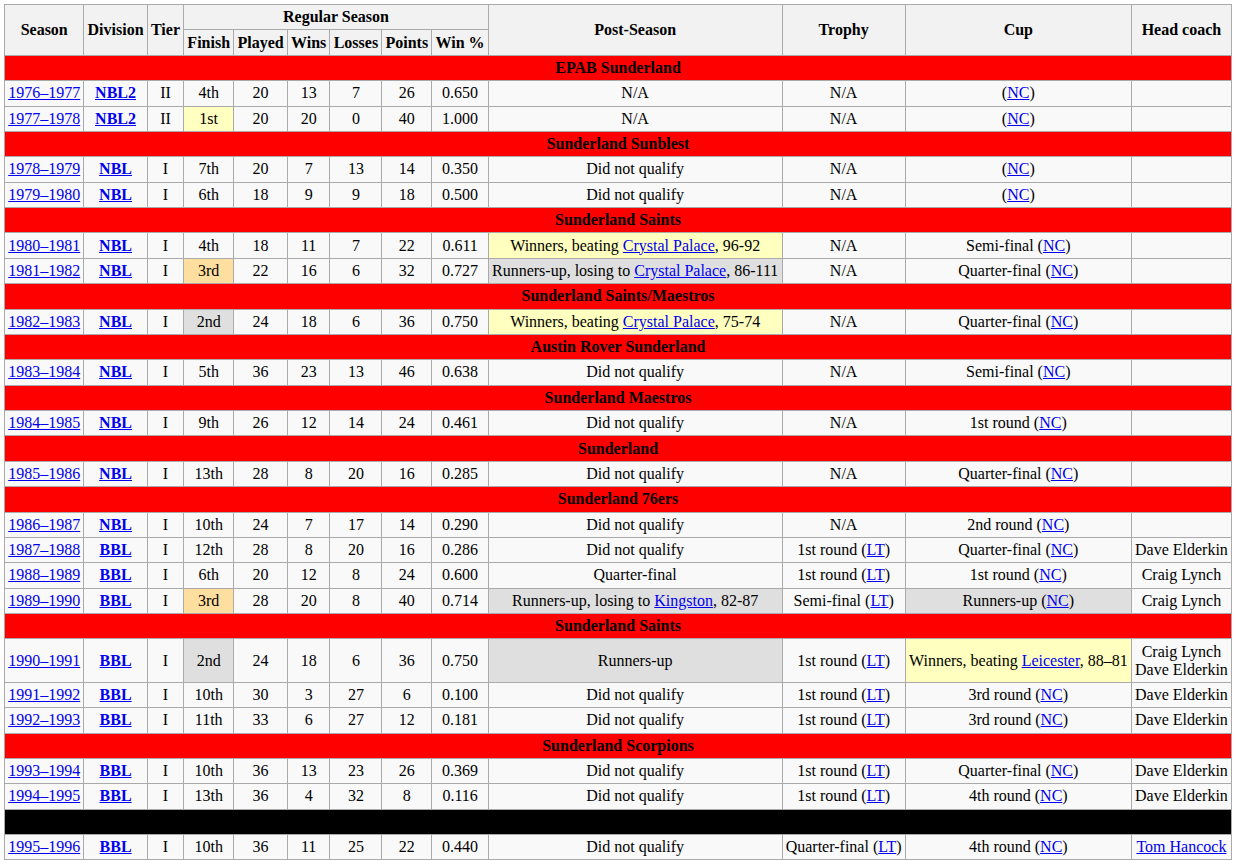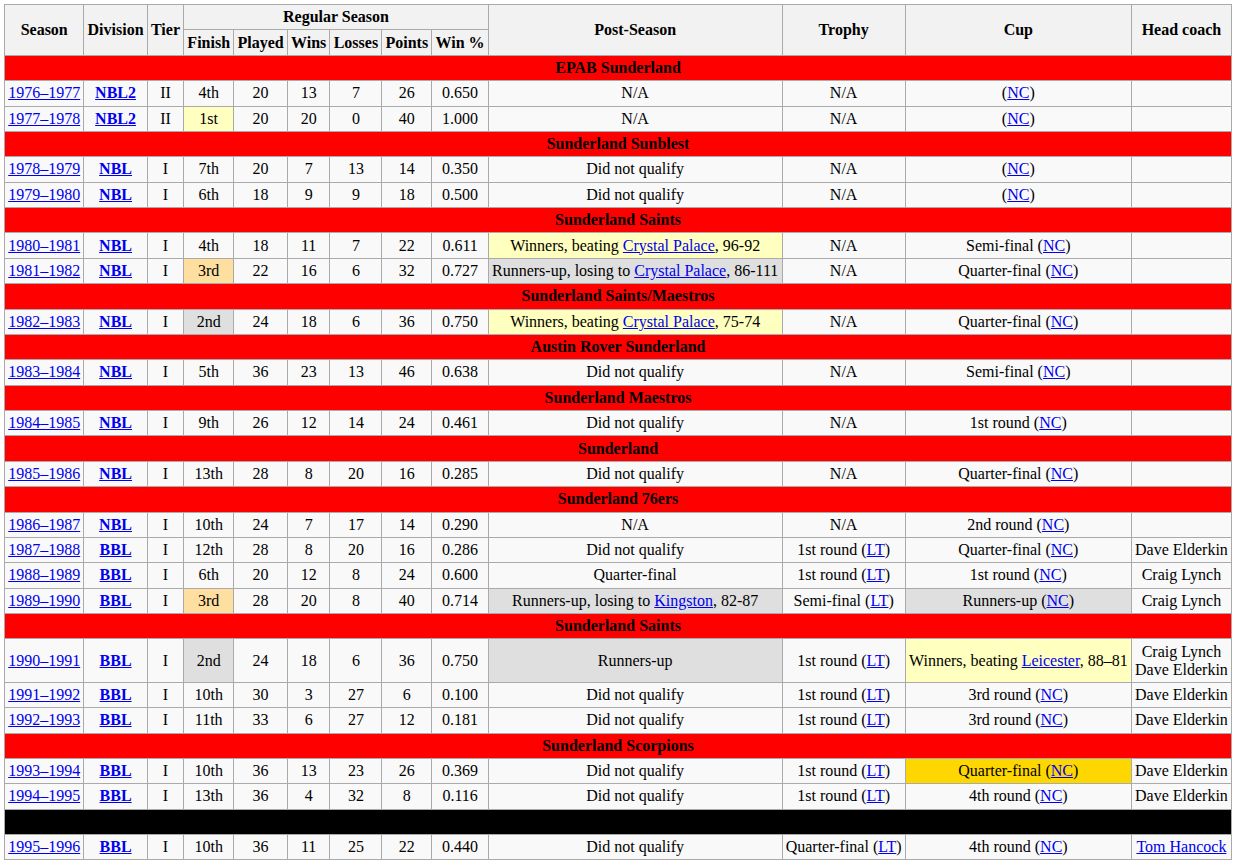 <table class="wikitable mw-collapsible mw-collapsed";>
 <tr>
 </tr>
 <tr bgcolor="#efefef">
 <th rowspan="2">Season</th>
 <th rowspan="2">Division</th>
 <th rowspan="2">Tier</th>
 <th colspan="6">Regular Season</th>
 <th rowspan="2">Post-Season</th>
 <th rowspan="2">Trophy</th>
 <th rowspan="2">Cup</th>
 <th rowspan="2">Head coach</th>
 </tr>
 <tr>
 <th>Finish</th>
 <th>Played</th>
 <th>Wins</th>
 <th>Losses</th>
 <th>Points</th>
 <th>Win %</th>
 </tr>
 <tr>
 <td colspan="13" align="center" bgcolor="#ff0000"><span><strong>EPAB Sunderland</strong></span></td>
 </tr>
 <tr>
 <td style="text-align:center;"><a href='#'>1976–1977</a></td>
 <td style="text-align:center;"><strong><a href='#'>NBL2</a></strong></td>
 <td style="text-align:center;">II</td>
 <td style="text-align:center;">4th</td>
 <td style="text-align:center;">20</td>
 <td style="text-align:center;">13</td>
 <td style="text-align:center;">7</td>
 <td style="text-align:center;">26</td>
 <td style="text-align:center;">0.650</td>
 <td style="text-align:center;">N/A</td>
 <td style="text-align:center;">N/A</td>
 <td style="text-align:center;">(<a href='#'>NC</a>)</td>
 <td style="text-align:center;"></td>
 </tr>
 <tr>
 <td style="text-align:center;"><a href='#'>1977–1978</a></td>
 <td style="text-align:center;"><strong><a href='#'>NBL2</a></strong></td>
 <td style="text-align:center;">II</td>
 <td style="text-align:center;" bgcolor=#FFFFBF>1st</td>
 <td style="text-align:center;">20</td>
 <td style="text-align:center;">20</td>
 <td style="text-align:center;">0</td>
 <td style="text-align:center;">40</td>
 <td style="text-align:center;">1.000</td>
 <td style="text-align:center;">N/A</td>
 <td style="text-align:center;">N/A</td>
 <td style="text-align:center;">(<a href='#'>NC</a>)</td>
 <td style="text-align:center;"></td>
 </tr>
 <tr>
 </tr>
 <tr>
 <td colspan="13" align="center" bgcolor="#ff0000"><span><strong>Sunderland Sunblest</strong></span></td>
 </tr>
 <tr>
 <td style="text-align:center;"><a href='#'>1978–1979</a></td>
 <td style="text-align:center;"><strong><a href='#'>NBL</a></strong></td>
 <td style="text-align:center;">I</td>
 <td style="text-align:center;">7th</td>
 <td style="text-align:center;">20</td>
 <td style="text-align:center;">7</td>
 <td style="text-align:center;">13</td>
 <td style="text-align:center;">14</td>
 <td style="text-align:center;">0.350</td>
 <td style="text-align:center;">Did not qualify</td>
 <td style="text-align:center;">N/A</td>
 <td style="text-align:center;">(<a href='#'>NC</a>)</td>
 <td style="text-align:center;"></td>
 </tr>
 <tr>
 <td style="text-align:center;"><a href='#'>1979–1980</a></td>
 <td style="text-align:center;"><strong><a href='#'>NBL</a></strong></td>
 <td style="text-align:center;">I</td>
 <td style="text-align:center;">6th</td>
 <td style="text-align:center;">18</td>
 <td style="text-align:center;">9</td>
 <td style="text-align:center;">9</td>
 <td style="text-align:center;">18</td>
 <td style="text-align:center;">0.500</td>
 <td style="text-align:center;">Did not qualify</td>
 <td style="text-align:center;">N/A</td>
 <td style="text-align:center;">(<a href='#'>NC</a>)</td>
 <td style="text-align:center;"></td>
 </tr>
 <tr>
 </tr>
 <tr>
 <td colspan="13" align="center" bgcolor="#ff0000"><span><strong>Sunderland Saints</strong></span></td>
 </tr>
 <tr>
 <td style="text-align:center;"><a href='#'>1980–1981</a></td>
 <td style="text-align:center;"><strong><a href='#'>NBL</a></strong></td>
 <td style="text-align:center;">I</td>
 <td style="text-align:center;">4th</td>
 <td style="text-align:center;">18</td>
 <td style="text-align:center;">11</td>
 <td style="text-align:center;">7</td>
 <td style="text-align:center;">22</td>
 <td style="text-align:center;">0.611</td>
 <td style="text-align:center;" bgcolor=#FFFFBF>Winners, beating <a href='#'>Crystal Palace</a>, 96-92</td>
 <td style="text-align:center;">N/A</td>
 <td style="text-align:center;">Semi-final (<a href='#'>NC</a>)</td>
 <td style="text-align:center;"></td>
 </tr>
 <tr>
 <td style="text-align:center;"><a href='#'>1981–1982</a></td>
 <td style="text-align:center;"><strong><a href='#'>NBL</a></strong></td>
 <td style="text-align:center;">I</td>
 <td style="text-align:center;" bgcolor=#FFDF9F>3rd</td>
 <td style="text-align:center;">22</td>
 <td style="text-align:center;">16</td>
 <td style="text-align:center;">6</td>
 <td style="text-align:center;">32</td>
 <td style="text-align:center;">0.727</td>
 <td style="text-align:center;" bgcolor=#DFDFDF>Runners-up, losing to <a href='#'>Crystal Palace</a>, 86-111</td>
 <td style="text-align:center;">N/A</td>
 <td style="text-align:center;">Quarter-final (<a href='#'>NC</a>)</td>
 <td style="text-align:center;"></td>
 </tr>
 <tr>
 </tr>
 <tr>
 <td colspan="13" align="center" bgcolor="#ff0000"><span><strong>Sunderland Saints/Maestros</strong></span></td>
 </tr>
 <tr>
 <td style="text-align:center;"><a href='#'>1982–1983</a></td>
 <td style="text-align:center;"><strong><a href='#'>NBL</a></strong></td>
 <td style="text-align:center;">I</td>
 <td style="text-align:center;" bgcolor=#DFDFDF>2nd</td>
 <td style="text-align:center;">24</td>
 <td style="text-align:center;">18</td>
 <td style="text-align:center;">6</td>
 <td style="text-align:center;">36</td>
 <td style="text-align:center;">0.750</td>
 <td style="text-align:center;" bgcolor=#FFFFBF>Winners, beating <a href='#'>Crystal Palace</a>, 75-74</td>
 <td style="text-align:center;">N/A</td>
 <td style="text-align:center;">Quarter-final (<a href='#'>NC</a>)</td>
 <td style="text-align:center;"></td>
 </tr>
 <tr>
 </tr>
 <tr>
 <td colspan="13" align="center" bgcolor="#ff0000"><span><strong>Austin Rover Sunderland</strong></span></td>
 </tr>
 <tr>
 <td style="text-align:center;"><a href='#'>1983–1984</a></td>
 <td style="text-align:center;"><strong><a href='#'>NBL</a></strong></td>
 <td style="text-align:center;">I</td>
 <td style="text-align:center;">5th</td>
 <td style="text-align:center;">36</td>
 <td style="text-align:center;">23</td>
 <td style="text-align:center;">13</td>
 <td style="text-align:center;">46</td>
 <td style="text-align:center;">0.638</td>
 <td style="text-align:center;">Did not qualify</td>
 <td style="text-align:center;">N/A</td>
 <td style="text-align:center;">Semi-final (<a href='#'>NC</a>)</td>
 <td style="text-align:center;"></td>
 </tr>
 <tr>
 <td colspan="13" align="center" bgcolor="#ff0000"><span><strong>Sunderland Maestros</strong></span></td>
 </tr>
 <tr>
 <td style="text-align:center;"><a href='#'>1984–1985</a></td>
 <td style="text-align:center;"><strong><a href='#'>NBL</a></strong></td>
 <td style="text-align:center;">I</td>
 <td style="text-align:center;">9th</td>
 <td style="text-align:center;">26</td>
 <td style="text-align:center;">12</td>
 <td style="text-align:center;">14</td>
 <td style="text-align:center;">24</td>
 <td style="text-align:center;">0.461</td>
 <td style="text-align:center;">Did not qualify</td>
 <td style="text-align:center;">N/A</td>
 <td style="text-align:center;">1st round (<a href='#'>NC</a>)</td>
 <td style="text-align:center;"></td>
 </tr>
 <tr>
 <td colspan="13" align="center" bgcolor="#ff0000"><span><strong>Sunderland</strong></span></td>
 </tr>
 <tr>
 <td style="text-align:center;"><a href='#'>1985–1986</a></td>
 <td style="text-align:center;"><strong><a href='#'>NBL</a></strong></td>
 <td style="text-align:center;">I</td>
 <td style="text-align:center;">13th</td>
 <td style="text-align:center;">28</td>
 <td style="text-align:center;">8</td>
 <td style="text-align:center;">20</td>
 <td style="text-align:center;">16</td>
 <td style="text-align:center;">0.285</td>
 <td style="text-align:center;">Did not qualify</td>
 <td style="text-align:center;">N/A</td>
 <td style="text-align:center;">Quarter-final (<a href='#'>NC</a>)</td>
 <td style="text-align:center;"></td>
 </tr>
 <tr>
 <td colspan="13" align="center" bgcolor="#ff0000"><span><strong>Sunderland 76ers</strong></span></td>
 </tr>
 <tr>
 <td style="text-align:center;"><a href='#'>1986–1987</a></td>
 <td style="text-align:center;"><strong><a href='#'>NBL</a></strong></td>
 <td style="text-align:center;">I</td>
 <td style="text-align:center;">10th</td>
 <td style="text-align:center;">24</td>
 <td style="text-align:center;">7</td>
 <td style="text-align:center;">17</td>
 <td style="text-align:center;">14</td>
 <td style="text-align:center;">0.290</td>
-<td style="text-align:center;">Did not qualify</td>
+<td style="text-align:center;">N/A</td>
 <td style="text-align:center;">N/A</td>
 <td style="text-align:center;">2nd round (<a href='#'>NC</a>)</td>
 <td style="text-align:center;"></td>
 </tr>
 <tr>
 <td style="text-align:center;"><a href='#'>1987–1988</a></td>
 <td style="text-align:center;"><strong><a href='#'>BBL</a></strong></td>
 <td style="text-align:center;">I</td>
 <td style="text-align:center;">12th</td>
 <td style="text-align:center;">28</td>
 <td style="text-align:center;">8</td>
 <td style="text-align:center;">20</td>
 <td style="text-align:center;">16</td>
 <td style="text-align:center;">0.286</td>
 <td style="text-align:center;">Did not qualify</td>
 <td style="text-align:center;">1st round (<a href='#'>LT</a>)</td>
 <td style="text-align:center;">Quarter-final (<a href='#'>NC</a>)</td>
 <td style="text-align:center;">Dave Elderkin</td>
 </tr>
 <tr>
 <td style="text-align:center;"><a href='#'>1988–1989</a></td>
 <td style="text-align:center;"><strong><a href='#'>BBL</a></strong></td>
 <td style="text-align:center;">I</td>
 <td style="text-align:center;">6th</td>
 <td style="text-align:center;">20</td>
 <td style="text-align:center;">12</td>
 <td style="text-align:center;">8</td>
 <td style="text-align:center;">24</td>
 <td style="text-align:center;">0.600</td>
 <td style="text-align:center;">Quarter-final</td>
 <td style="text-align:center;">1st round (<a href='#'>LT</a>)</td>
 <td style="text-align:center;">1st round (<a href='#'>NC</a>)</td>
 <td style="text-align:center;">Craig Lynch</td>
 </tr>
 <tr>
 <td style="text-align:center;"><a href='#'>1989–1990</a></td>
 <td style="text-align:center;"><strong><a href='#'>BBL</a></strong></td>
 <td style="text-align:center;">I</td>
 <td style="text-align:center;" bgcolor=#FFDF9F>3rd</td>
 <td style="text-align:center;">28</td>
 <td style="text-align:center;">20</td>
 <td style="text-align:center;">8</td>
 <td style="text-align:center;">40</td>
 <td style="text-align:center;">0.714</td>
 <td style="text-align:center;" bgcolor=#DFDFDF>Runners-up, losing to <a href='#'>Kingston</a>, 82-87</td>
 <td style="text-align:center;">Semi-final (<a href='#'>LT</a>)</td>
 <td style="text-align:center;" bgcolor=#DFDFDF>Runners-up (<a href='#'>NC</a>)</td>
 <td style="text-align:center;">Craig Lynch</td>
 </tr>
 <tr>
 <td colspan="13" align="center" bgcolor="#ff0000"><span><strong>Sunderland Saints</strong></span></td>
 </tr>
 <tr>
 <td style="text-align:center;"><a href='#'>1990–1991</a></td>
 <td style="text-align:center;"><strong><a href='#'>BBL</a></strong></td>
 <td style="text-align:center;">I</td>
 <td style="text-align:center;" bgcolor=#DFDFDF>2nd</td>
 <td style="text-align:center;">24</td>
 <td style="text-align:center;">18</td>
 <td style="text-align:center;">6</td>
 <td style="text-align:center;">36</td>
 <td style="text-align:center;">0.750</td>
 <td style="text-align:center;" bgcolor=#DFDFDF>Runners-up</td>
 <td style="text-align:center;">1st round (<a href='#'>LT</a>)</td>
 <td style="text-align:center;" bgcolor=#FFFFBF>Winners, beating <a href='#'>Leicester</a>, 88–81</td>
 <td style="text-align:center;">Craig Lynch <br> Dave Elderkin</td>
 </tr>
 <tr>
 <td style="text-align:center;"><a href='#'>1991–1992</a></td>
 <td style="text-align:center;"><strong><a href='#'>BBL</a></strong></td>
 <td style="text-align:center;">I</td>
 <td style="text-align:center;">10th</td>
 <td style="text-align:center;">30</td>
 <td style="text-align:center;">3</td>
 <td style="text-align:center;">27</td>
 <td style="text-align:center;">6</td>
 <td style="text-align:center;">0.100</td>
 <td style="text-align:center;">Did not qualify</td>
 <td style="text-align:center;">1st round (<a href='#'>LT</a>)</td>
 <td style="text-align:center;">3rd round (<a href='#'>NC</a>)</td>
 <td style="text-align:center;">Dave Elderkin</td>
 </tr>
 <tr>
 <td style="text-align:center;"><a href='#'>1992–1993</a></td>
 <td style="text-align:center;"><strong><a href='#'>BBL</a></strong></td>
 <td style="text-align:center;">I</td>
 <td style="text-align:center;">11th</td>
 <td style="text-align:center;">33</td>
 <td style="text-align:center;">6</td>
 <td style="text-align:center;">27</td>
 <td style="text-align:center;">12</td>
 <td style="text-align:center;">0.181</td>
 <td style="text-align:center;">Did not qualify</td>
 <td style="text-align:center;">1st round (<a href='#'>LT</a>)</td>
 <td style="text-align:center;">3rd round (<a href='#'>NC</a>)</td>
 <td style="text-align:center;">Dave Elderkin</td>
 </tr>
 <tr>
 <td colspan="13" align="center" bgcolor="#ff0000"><span><strong>Sunderland Scorpions</strong></span></td>
 </tr>
 <tr>
 <td style="text-align:center;"><a href='#'>1993–1994</a></td>
 <td style="text-align:center;"><strong><a href='#'>BBL</a></strong></td>
 <td style="text-align:center;">I</td>
 <td style="text-align:center;">10th</td>
 <td style="text-align:center;">36</td>
 <td style="text-align:center;">13</td>
 <td style="text-align:center;">23</td>
 <td style="text-align:center;">26</td>
 <td style="text-align:center;">0.369</td>
 <td style="text-align:center;">Did not qualify</td>
 <td style="text-align:center;">1st round (<a href='#'>LT</a>)</td>
-<td style="text-align:center;">Quarter-final (<a href='#'>NC</a>)</td>
+<td style="background: gold; text-align:center;">Quarter-final (<a href='#'>NC</a>)</td>
 <td style="text-align:center;">Dave Elderkin</td>
 </tr>
 <tr>
 <td style="text-align:center;"><a href='#'>1994–1995</a></td>
 <td style="text-align:center;"><strong><a href='#'>BBL</a></strong></td>
 <td style="text-align:center;">I</td>
 <td style="text-align:center;">13th</td>
 <td style="text-align:center;">36</td>
 <td style="text-align:center;">4</td>
 <td style="text-align:center;">32</td>
 <td style="text-align:center;">8</td>
 <td style="text-align:center;">0.116</td>
 <td style="text-align:center;">Did not qualify</td>
 <td style="text-align:center;">1st round (<a href='#'>LT</a>)</td>
 <td style="text-align:center;">4th round (<a href='#'>NC</a>)</td>
 <td style="text-align:center;">Dave Elderkin</td>
 </tr>
 <tr>
 <td colspan="13" align="center" bgcolor="#000000"><span><strong>Newcastle Comets</strong></span></td>
 </tr>
 <tr>
 <td style="text-align:center;"><a href='#'>1995–1996</a></td>
 <td style="text-align:center;"><strong><a href='#'>BBL</a></strong></td>
 <td style="text-align:center;">I</td>
 <td style="text-align:center;">10th</td>
 <td style="text-align:center;">36</td>
 <td style="text-align:center;">11</td>
 <td style="text-align:center;">25</td>
 <td style="text-align:center;">22</td>
 <td style="text-align:center;">0.440</td>
 <td style="text-align:center;">Did not qualify</td>
 <td style="text-align:center;">Quarter-final (<a href='#'>LT</a>)</td>
 <td style="text-align:center;">4th round (<a href='#'>NC</a>)</td>
 <td style="text-align:center;"><a href='#'>Tom Hancock</a></td>
 </tr>
 </table>
